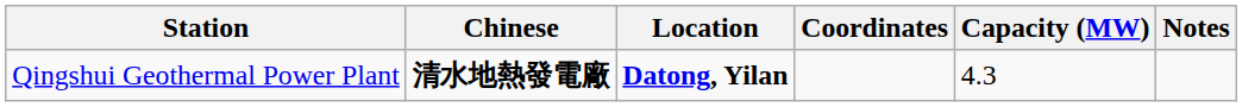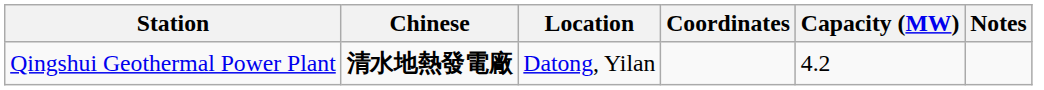 <table class="wikitable sortable">
 <tr>
 <th>Station</th>
 <th>Chinese</th>
 <th>Location</th>
 <th>Coordinates</th>
 <th>Capacity (<a href='#'>MW</a>)</th>
 <th>Notes</th>
 </tr>
 <tr>
 <td><a href='#'>Qingshui Geothermal Power Plant</a></td>
 <td><strong>清水地熱發電廠</strong></td>
-<td><strong><a href='#'>Datong</a>, Yilan</strong></td>
+<td><a href='#'>Datong</a>, Yilan</td>
 <td></td>
-<td>4.3</td>
+<td>4.2</td>
 <td></td>
 </tr>
 </table>
